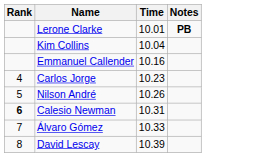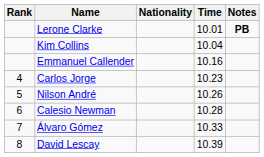 <table class="wikitable sortable" style="text-align:center">
 <tr>
 <th>Rank</th>
 <th>Name</th>
+<th>Nationality</th>
 <th>Time</th>
 <th>Notes</th>
 </tr>
 <tr>
 <td></td>
 <td align=left><a href='#'>Lerone Clarke</a></td>
+<td align=left></td>
 <td>10.01</td>
 <td><strong>PB</strong></td>
 </tr>
 <tr>
 <td></td>
 <td align=left><a href='#'>Kim Collins</a></td>
+<td align=left></td>
 <td>10.04</td>
 <td></td>
 </tr>
 <tr>
 <td></td>
 <td align=left><a href='#'>Emmanuel Callender</a></td>
+<td align=left></td>
 <td>10.16</td>
 <td></td>
 </tr>
 <tr>
 <td>4</td>
 <td align=left><a href='#'>Carlos Jorge</a></td>
+<td align=left></td>
 <td>10.23</td>
 <td></td>
 </tr>
 <tr>
 <td>5</td>
 <td align=left><a href='#'>Nilson André</a></td>
+<td align=left></td>
 <td>10.26</td>
 <td></td>
 </tr>
 <tr>
-<td><strong>6</strong></td>
+<td>6</td>
 <td align=left><a href='#'>Calesio Newman</a></td>
-<td>10.31</td>
+<td align=left></td>
+<td>10.28</td>
 <td></td>
 </tr>
 <tr>
 <td>7</td>
 <td align=left><a href='#'>Álvaro Gómez</a></td>
+<td align=left></td>
 <td>10.33</td>
 <td></td>
 </tr>
 <tr>
 <td>8</td>
 <td align=left><a href='#'>David Lescay</a></td>
+<td align=left></td>
 <td>10.39</td>
 <td></td>
 </tr>
 </table>
